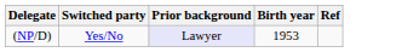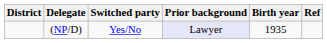 <table class="sortable wikitable" style="text-align:center">
 <tr>
+<th>District</th>
 <th>Delegate</th>
 <th>Switched party</th>
 <th>Prior background</th>
 <th>Birth year</th>
 <th>Ref</th>
 </tr>
 <tr>
+<td></td>
 <td> (<a href='#'>NP</a>/D)</td>
 <td><a href='#'>Yes/No</a></td>
 <td style="background: lavender;">Lawyer</td>
-<td>1953</td>
+<td>1935</td>
 <td></td>
 </tr>
 </table>
